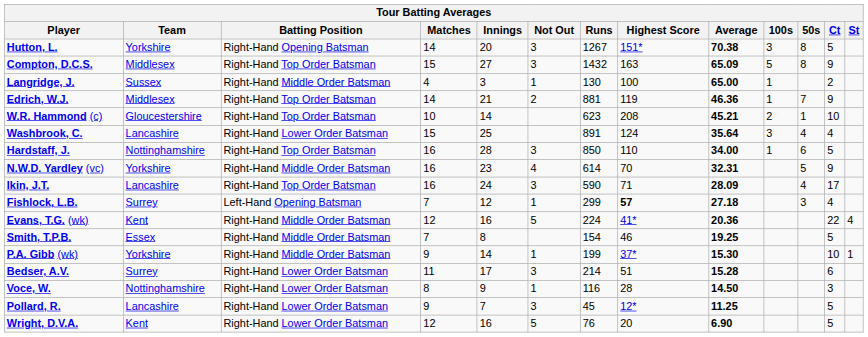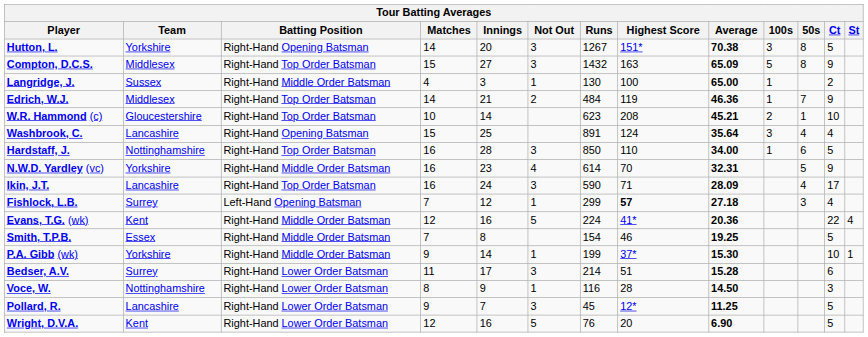 <table class="wikitable" style="width:100%;">
 <tr>
 <th colspan=13>Tour Batting Averages</th>
 </tr>
 <tr>
 <th>Player</th>
 <th>Team</th>
 <th>Batting Position</th>
 <th>Matches</th>
 <th>Innings</th>
 <th>Not Out</th>
 <th>Runs</th>
 <th>Highest Score</th>
 <th>Average</th>
 <th>100s</th>
 <th>50s</th>
 <th><a href='#'>Ct</a></th>
 <th><a href='#'>St</a></th>
 </tr>
 <tr align=left>
 <td><strong><a href='#'>Hutton, L.</a></strong></td>
 <td><a href='#'>Yorkshire</a></td>
 <td>Right-Hand <a href='#'>Opening Batsman</a></td>
 <td>14</td>
 <td>20</td>
 <td>3</td>
 <td>1267</td>
 <td><a href='#'>151*</a></td>
 <td><strong>70.38</strong></td>
 <td>3</td>
 <td>8</td>
 <td>5</td>
 <td></td>
 </tr>
 <tr align=left>
 <td><strong><a href='#'>Compton, D.C.S.</a></strong></td>
 <td><a href='#'>Middlesex</a></td>
 <td>Right-Hand <a href='#'>Top Order Batsman</a></td>
 <td>15</td>
 <td>27</td>
 <td>3</td>
 <td>1432</td>
 <td>163</td>
 <td><strong>65.09</strong></td>
 <td>5</td>
 <td>8</td>
 <td>9</td>
 <td></td>
 </tr>
 <tr align=left>
 <td><strong><a href='#'>Langridge, J.</a></strong></td>
 <td><a href='#'>Sussex</a></td>
 <td>Right-Hand <a href='#'>Middle Order Batsman</a></td>
 <td>4</td>
 <td>3</td>
 <td>1</td>
 <td>130</td>
 <td>100</td>
 <td><strong>65.00</strong></td>
 <td>1</td>
 <td></td>
 <td>2</td>
 <td></td>
 </tr>
 <tr align=left>
 <td><strong><a href='#'>Edrich, W.J.</a></strong></td>
 <td><a href='#'>Middlesex</a></td>
 <td>Right-Hand <a href='#'>Top Order Batsman</a></td>
 <td>14</td>
 <td>21</td>
 <td>2</td>
-<td>881</td>
+<td>484</td>
 <td>119</td>
 <td><strong>46.36</strong></td>
 <td>1</td>
 <td>7</td>
 <td>9</td>
 <td></td>
 </tr>
 <tr align=left>
 <td><strong><a href='#'>W.R. Hammond</a></strong> <a href='#'>(c)</a></td>
 <td><a href='#'>Gloucestershire</a></td>
 <td>Right-Hand <a href='#'>Top Order Batsman</a></td>
 <td>10</td>
 <td>14</td>
 <td></td>
 <td>623</td>
 <td>208</td>
 <td><strong>45.21</strong></td>
 <td>2</td>
 <td>1</td>
 <td>10</td>
 <td></td>
 </tr>
 <tr align=left>
 <td><strong><a href='#'>Washbrook, C.</a></strong></td>
 <td><a href='#'>Lancashire</a></td>
-<td>Right-Hand <a href='#'>Lower Order Batsman</a></td>
+<td>Right-Hand <a href='#'>Opening Batsman</a></td>
 <td>15</td>
 <td>25</td>
 <td></td>
 <td>891</td>
 <td>124</td>
 <td><strong>35.64</strong></td>
 <td>3</td>
 <td>4</td>
 <td>4</td>
 <td></td>
 </tr>
 <tr align=left>
 <td><strong><a href='#'>Hardstaff, J.</a></strong></td>
 <td><a href='#'>Nottinghamshire</a></td>
 <td>Right-Hand <a href='#'>Top Order Batsman</a></td>
 <td>16</td>
 <td>28</td>
 <td>3</td>
 <td>850</td>
 <td>110</td>
 <td><strong>34.00</strong></td>
 <td>1</td>
 <td>6</td>
 <td>5</td>
 <td></td>
 </tr>
 <tr align=left>
 <td><strong><a href='#'>N.W.D. Yardley</a></strong> <a href='#'>(vc)</a></td>
 <td><a href='#'>Yorkshire</a></td>
 <td>Right-Hand <a href='#'>Middle Order Batsman</a></td>
 <td>16</td>
 <td>23</td>
 <td>4</td>
 <td>614</td>
 <td>70</td>
 <td><strong>32.31</strong></td>
 <td></td>
 <td>5</td>
 <td>9</td>
 <td></td>
 </tr>
 <tr align=left>
 <td><strong><a href='#'>Ikin, J.T.</a></strong></td>
 <td><a href='#'>Lancashire</a></td>
 <td>Right-Hand <a href='#'>Top Order Batsman</a></td>
 <td>16</td>
 <td>24</td>
 <td>3</td>
 <td>590</td>
 <td>71</td>
 <td><strong>28.09</strong></td>
 <td></td>
 <td>4</td>
 <td>17</td>
 <td></td>
 </tr>
 <tr align=left>
 <td><strong><a href='#'>Fishlock, L.B.</a></strong></td>
 <td><a href='#'>Surrey</a></td>
 <td>Left-Hand <a href='#'>Opening Batsman</a></td>
 <td>7</td>
 <td>12</td>
 <td>1</td>
 <td>299</td>
 <td><strong>57</strong></td>
 <td><strong>27.18</strong></td>
 <td></td>
 <td>3</td>
 <td>4</td>
 <td></td>
 </tr>
 <tr align=left>
 <td><strong><a href='#'>Evans, T.G.</a></strong> <a href='#'>(wk)</a></td>
 <td><a href='#'>Kent</a></td>
 <td>Right-Hand <a href='#'>Middle Order Batsman</a></td>
 <td>12</td>
 <td>16</td>
 <td>5</td>
 <td>224</td>
 <td><a href='#'>41*</a></td>
 <td><strong>20.36</strong></td>
 <td></td>
 <td></td>
 <td>22</td>
 <td>4</td>
 </tr>
 <tr align=left>
 <td><strong><a href='#'>Smith, T.P.B.</a></strong></td>
 <td><a href='#'>Essex</a></td>
 <td>Right-Hand <a href='#'>Middle Order Batsman</a></td>
 <td>7</td>
 <td>8</td>
 <td></td>
 <td>154</td>
 <td>46</td>
 <td><strong>19.25</strong></td>
 <td></td>
 <td></td>
 <td>5</td>
 <td></td>
 </tr>
 <tr align=left>
 <td><strong><a href='#'>P.A. Gibb</a></strong> <a href='#'>(wk)</a></td>
 <td><a href='#'>Yorkshire</a></td>
 <td>Right-Hand <a href='#'>Middle Order Batsman</a></td>
 <td>9</td>
 <td>14</td>
 <td>1</td>
 <td>199</td>
 <td><a href='#'>37*</a></td>
 <td><strong>15.30</strong></td>
 <td></td>
 <td></td>
 <td>10</td>
 <td>1</td>
 </tr>
 <tr align=left>
 <td><strong><a href='#'>Bedser, A.V.</a></strong></td>
 <td><a href='#'>Surrey</a></td>
 <td>Right-Hand <a href='#'>Lower Order Batsman</a></td>
 <td>11</td>
 <td>17</td>
 <td>3</td>
 <td>214</td>
 <td>51</td>
 <td><strong>15.28</strong></td>
 <td></td>
 <td></td>
 <td>6</td>
 <td></td>
 </tr>
 <tr align=left>
 <td><strong><a href='#'>Voce, W.</a></strong></td>
 <td><a href='#'>Nottinghamshire</a></td>
 <td>Right-Hand <a href='#'>Lower Order Batsman</a></td>
 <td>8</td>
 <td>9</td>
 <td>1</td>
 <td>116</td>
 <td>28</td>
 <td><strong>14.50</strong></td>
 <td></td>
 <td></td>
 <td>3</td>
 <td></td>
 </tr>
 <tr align=left>
 <td><strong><a href='#'>Pollard, R.</a></strong></td>
 <td><a href='#'>Lancashire</a></td>
 <td>Right-Hand <a href='#'>Lower Order Batsman</a></td>
 <td>9</td>
 <td>7</td>
 <td>3</td>
 <td>45</td>
 <td><a href='#'>12*</a></td>
 <td><strong>11.25</strong></td>
 <td></td>
 <td></td>
 <td>5</td>
 <td></td>
 </tr>
 <tr align=left>
 <td><strong><a href='#'>Wright, D.V.A.</a></strong></td>
 <td><a href='#'>Kent</a></td>
 <td>Right-Hand <a href='#'>Lower Order Batsman</a></td>
 <td>12</td>
 <td>16</td>
 <td>5</td>
 <td>76</td>
 <td>20</td>
 <td><strong>6.90</strong></td>
 <td></td>
 <td></td>
 <td>5</td>
 <td></td>
 </tr>
 </table>
